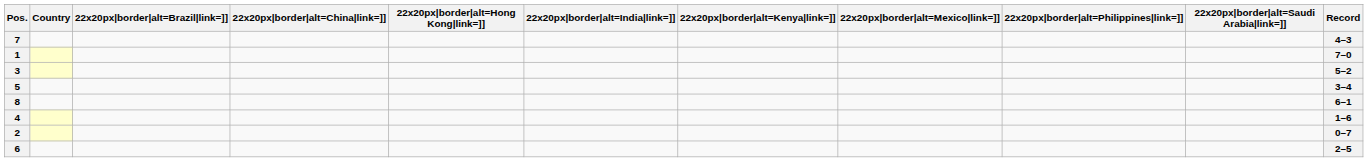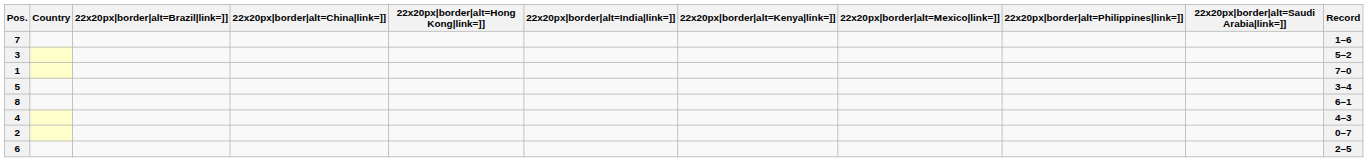 <table class="wikitable sortable nowrap" style="text-align:center; font-size:0.9em;">
 <tr>
 <th>Pos.</th>
 <th>Country</th>
 <th [[Image:>22x20px|border|alt=Brazil|link=]]</th>
 <th [[Image:>22x20px|border|alt=China|link=]]</th>
 <th [[Image:>22x20px|border|alt=Hong Kong|link=]]</th>
 <th [[Image:>22x20px|border|alt=India|link=]]</th>
 <th [[Image:>22x20px|border|alt=Kenya|link=]]</th>
 <th [[Image:>22x20px|border|alt=Mexico|link=]]</th>
 <th [[Image:>22x20px|border|alt=Philippines|link=]]</th>
 <th [[Image:>22x20px|border|alt=Saudi Arabia|link=]]</th>
 <th>Record</th>
 </tr>
 <tr>
 <th>7</th>
 <td style="text-align:left;"></td>
 <td></td>
 <td></td>
 <td></td>
 <td></td>
 <td></td>
 <td></td>
 <td></td>
 <td></td>
-<th>4–3</th>
+<th>1–6</th>
+</tr>
+<tr>
+<th>3</th>
+<td style="text-align:left; background:#ffffcc;"></td>
+<td></td>
+<td></td>
+<td></td>
+<td></td>
+<td></td>
+<td></td>
+<td></td>
+<td></td>
+<th>5–2</th>
 </tr>
 <tr>
 <th>1</th>
 <td style="text-align:left; background:#ffffcc;"></td>
 <td></td>
 <td></td>
 <td></td>
 <td></td>
 <td></td>
 <td></td>
 <td></td>
 <td></td>
 <th>7–0</th>
-</tr>
-<tr>
-<th>3</th>
-<td style="text-align:left; background:#ffffcc;"></td>
-<td></td>
-<td></td>
-<td></td>
-<td></td>
-<td></td>
-<td></td>
-<td></td>
-<td></td>
-<th>5–2</th>
 </tr>
 <tr>
 <th>5</th>
 <td style="text-align:left;"></td>
 <td></td>
 <td></td>
 <td></td>
 <td></td>
 <td></td>
 <td></td>
 <td></td>
 <td></td>
 <th>3–4</th>
 </tr>
 <tr>
 <th>8</th>
 <td style="text-align:left;"></td>
 <td></td>
 <td></td>
 <td></td>
 <td></td>
 <td></td>
 <td></td>
 <td></td>
 <td></td>
 <th>6–1</th>
 </tr>
 <tr>
 <th>4</th>
 <td style="text-align:left; background:#ffffcc;"></td>
 <td></td>
 <td></td>
 <td></td>
 <td></td>
 <td></td>
 <td></td>
 <td></td>
 <td></td>
-<th>1–6</th>
+<th>4–3</th>
 </tr>
 <tr>
 <th>2</th>
 <td style="text-align:left; background:#ffffcc;"></td>
 <td></td>
 <td></td>
 <td></td>
 <td></td>
 <td></td>
 <td></td>
 <td></td>
 <td></td>
 <th>0–7</th>
 </tr>
 <tr>
 <th>6</th>
 <td style="text-align:left;"></td>
 <td></td>
 <td></td>
 <td></td>
 <td></td>
 <td></td>
 <td></td>
 <td></td>
 <td></td>
 <th>2–5</th>
 </tr>
 </table>
